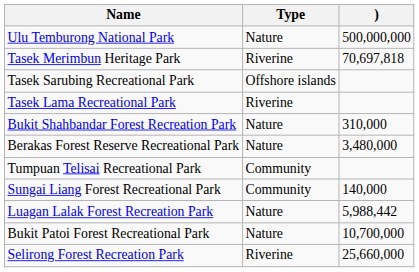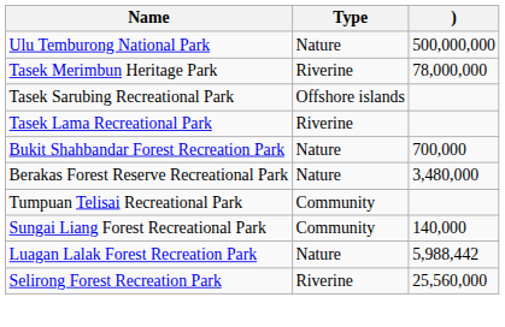 <table class="wikitable sortable">
 <tr>
 <th>Name</th>
 <th>Type</th>
 <th>)</th>
 </tr>
 <tr>
 <td><a href='#'>Ulu Temburong National Park</a></td>
 <td>Nature</td>
 <td>500,000,000</td>
 </tr>
 <tr>
 <td><a href='#'>Tasek Merimbun</a> Heritage Park</td>
 <td>Riverine</td>
-<td>70,697,818</td>
+<td>78,000,000</td>
 </tr>
 <tr>
 <td>Tasek Sarubing Recreational Park</td>
 <td>Offshore islands</td>
 <td></td>
 </tr>
 <tr>
 <td><a href='#'>Tasek Lama Recreational Park</a></td>
 <td>Riverine</td>
 <td></td>
 </tr>
 <tr>
 <td><a href='#'>Bukit Shahbandar Forest Recreation Park</a></td>
 <td>Nature</td>
-<td>310,000</td>
+<td>700,000</td>
 </tr>
 <tr>
 <td>Berakas Forest Reserve Recreational Park</td>
 <td>Nature</td>
 <td>3,480,000</td>
 </tr>
 <tr>
 <td>Tumpuan <a href='#'>Telisai</a> Recreational Park</td>
 <td>Community</td>
 <td></td>
 </tr>
 <tr>
 <td><a href='#'>Sungai Liang</a> Forest Recreational Park</td>
 <td>Community</td>
 <td>140,000</td>
 </tr>
 <tr>
 <td><a href='#'>Luagan Lalak Forest Recreation Park</a></td>
 <td>Nature</td>
 <td>5,988,442</td>
 </tr>
 <tr>
-<td>Bukit Patoi Forest Recreational Park</td>
-<td>Nature</td>
-<td>10,700,000</td>
-</tr>
-<tr>
 <td><a href='#'>Selirong Forest Recreation Park</a></td>
 <td>Riverine</td>
-<td>25,660,000</td>
+<td>25,560,000</td>
 </tr>
 </table>
